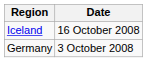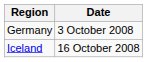 <table class="wikitable">
 <tr>
 <th>Region</th>
 <th>Date</th>
 </tr>
 <tr>
+<td>Germany</td>
+<td>3 October 2008</td>
+</tr>
+<tr>
 <td><a href='#'>Iceland</a></td>
 <td>16 October 2008</td>
 </tr>
-<tr>
-<td>Germany</td>
-<td>3 October 2008</td>
-</tr>
 </table>
